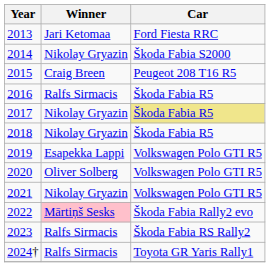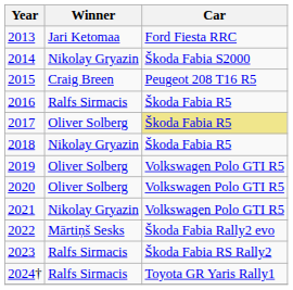 <table class="wikitable">
 <tr>
 <th>Year</th>
 <th>Winner</th>
 <th>Car</th>
 </tr>
 <tr>
 <td><a href='#'>2013</a></td>
 <td> <a href='#'>Jari Ketomaa</a></td>
 <td><a href='#'>Ford Fiesta RRC</a></td>
 </tr>
 <tr>
 <td><a href='#'>2014</a></td>
 <td> <a href='#'>Nikolay Gryazin</a></td>
 <td><a href='#'>Škoda Fabia S2000</a></td>
 </tr>
 <tr>
 <td><a href='#'>2015</a></td>
 <td> <a href='#'>Craig Breen</a></td>
 <td><a href='#'>Peugeot 208 T16 R5</a></td>
 </tr>
 <tr>
 <td><a href='#'>2016</a></td>
 <td> <a href='#'>Ralfs Sirmacis</a></td>
 <td><a href='#'>Škoda Fabia R5</a></td>
 </tr>
 <tr>
 <td><a href='#'>2017</a></td>
-<td> <a href='#'>Nikolay Gryazin</a></td>
+<td> <a href='#'>Oliver Solberg</a></td>
 <td style="background: khaki;"><a href='#'>Škoda Fabia R5</a></td>
 </tr>
 <tr>
 <td><a href='#'>2018</a></td>
 <td> <a href='#'>Nikolay Gryazin</a></td>
 <td><a href='#'>Škoda Fabia R5</a></td>
 </tr>
 <tr>
 <td><a href='#'>2019</a></td>
-<td> <a href='#'>Esapekka Lappi</a></td>
+<td> <a href='#'>Oliver Solberg</a></td>
 <td><a href='#'>Volkswagen Polo GTI R5</a></td>
 </tr>
 <tr>
 <td><a href='#'>2020</a></td>
 <td> <a href='#'>Oliver Solberg</a></td>
 <td><a href='#'>Volkswagen Polo GTI R5</a></td>
 </tr>
 <tr>
 <td><a href='#'>2021</a></td>
 <td> <a href='#'>Nikolay Gryazin</a></td>
 <td><a href='#'>Volkswagen Polo GTI R5</a></td>
 </tr>
 <tr>
 <td><a href='#'>2022</a></td>
-<td style="background: pink;"> <a href='#'>Mārtiņš Sesks</a></td>
+<td> <a href='#'>Mārtiņš Sesks</a></td>
 <td><a href='#'>Škoda Fabia Rally2 evo</a></td>
 </tr>
 <tr>
 <td><a href='#'>2023</a></td>
 <td> <a href='#'>Ralfs Sirmacis</a></td>
 <td><a href='#'>Škoda Fabia RS Rally2</a></td>
 </tr>
 <tr>
 <td><a href='#'>2024</a>†</td>
 <td> <a href='#'>Ralfs Sirmacis</a></td>
 <td colspan="2"><a href='#'>Toyota GR Yaris Rally1</a></td>
 </tr>
 <tr>
 </tr>
 </table>
